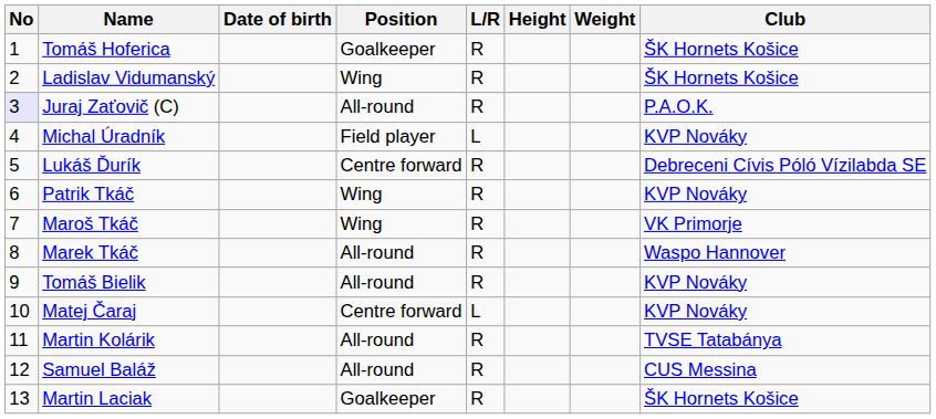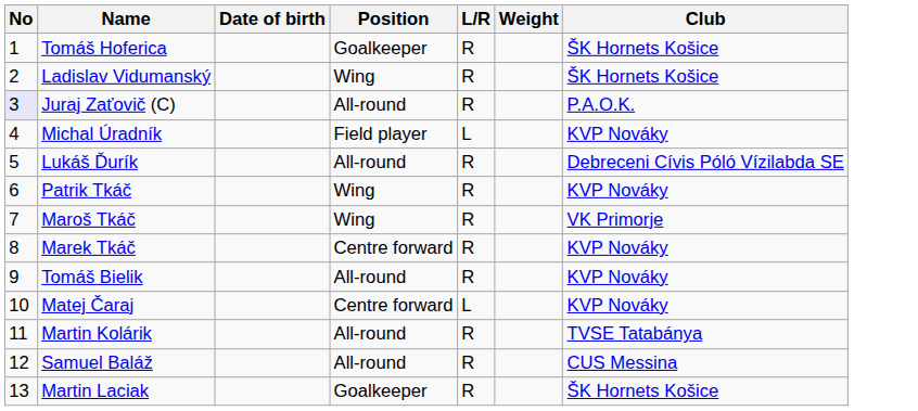 <table class="wikitable sortable" text-align:center;">
 <tr>
 <th>No</th>
 <th>Name</th>
 <th>Date of birth</th>
 <th>Position</th>
 <th>L/R</th>
-<th>Height</th>
 <th>Weight</th>
 <th>Club</th>
 </tr>
 <tr>
 <td>1</td>
 <td align=left><a href='#'>Tomáš Hoferica</a></td>
 <td align=left></td>
 <td>Goalkeeper</td>
 <td>R</td>
 <td></td>
-<td></td>
 <td align=left> <a href='#'>ŠK Hornets Košice</a></td>
 </tr>
 <tr>
 <td>2</td>
 <td align=left><a href='#'>Ladislav Vidumanský</a></td>
 <td align=left></td>
 <td>Wing</td>
 <td>R</td>
-<td></td>
 <td></td>
 <td align=left> <a href='#'>ŠK Hornets Košice</a></td>
 </tr>
 <tr>
 <td style="background: lavender;">3</td>
 <td align=left><a href='#'>Juraj Zaťovič</a> (C)</td>
 <td align=left></td>
 <td>All-round</td>
 <td>R</td>
 <td></td>
-<td></td>
 <td align=left> <a href='#'>P.A.O.K.</a></td>
 </tr>
 <tr>
 <td>4</td>
 <td align=left><a href='#'>Michal Úradník</a></td>
 <td align=left></td>
 <td>Field player</td>
 <td>L</td>
 <td></td>
-<td></td>
 <td align=left> <a href='#'>KVP Nováky</a></td>
 </tr>
 <tr>
 <td>5</td>
 <td align=left><a href='#'>Lukáš Ďurík</a></td>
 <td align=left></td>
-<td>Centre forward</td>
+<td>All-round</td>
 <td>R</td>
-<td></td>
 <td></td>
 <td align=left> <a href='#'>Debreceni Cívis Póló Vízilabda SE</a></td>
 </tr>
 <tr>
 <td>6</td>
 <td align=left><a href='#'>Patrik Tkáč</a></td>
 <td align=left></td>
 <td>Wing</td>
 <td>R</td>
 <td></td>
-<td></td>
 <td align=left> <a href='#'>KVP Nováky</a></td>
 </tr>
 <tr>
 <td>7</td>
 <td align=left><a href='#'>Maroš Tkáč</a></td>
 <td align=left></td>
 <td>Wing</td>
 <td>R</td>
 <td></td>
-<td></td>
 <td align=left> <a href='#'>VK Primorje</a></td>
 </tr>
 <tr>
 <td>8</td>
 <td align=left><a href='#'>Marek Tkáč</a></td>
 <td align=left></td>
-<td>All-round</td>
+<td>Centre forward</td>
 <td>R</td>
 <td></td>
-<td></td>
-<td align=left> <a href='#'>Waspo Hannover</a></td>
+<td align=left> <a href='#'>KVP Nováky</a></td>
 </tr>
 <tr>
 <td>9</td>
 <td align=left><a href='#'>Tomáš Bielik</a></td>
 <td align=left></td>
 <td>All-round</td>
 <td>R</td>
-<td></td>
 <td></td>
 <td align=left> <a href='#'>KVP Nováky</a></td>
 </tr>
 <tr>
 <td>10</td>
 <td align=left><a href='#'>Matej Čaraj</a></td>
 <td align=left></td>
 <td>Centre forward</td>
 <td>L</td>
 <td></td>
-<td></td>
 <td align=left> <a href='#'>KVP Nováky</a></td>
 </tr>
 <tr>
 <td>11</td>
 <td align=left><a href='#'>Martin Kolárik</a></td>
 <td align=left></td>
 <td>All-round</td>
 <td>R</td>
-<td></td>
 <td></td>
 <td align=left> <a href='#'>TVSE Tatabánya</a></td>
 </tr>
 <tr>
 <td>12</td>
 <td align=left><a href='#'>Samuel Baláž</a></td>
 <td align=left></td>
 <td>All-round</td>
 <td>R</td>
 <td></td>
-<td></td>
 <td align=left> <a href='#'>CUS Messina</a></td>
 </tr>
 <tr>
 <td>13</td>
 <td align=left><a href='#'>Martin Laciak</a></td>
 <td align=left></td>
 <td>Goalkeeper</td>
 <td>R</td>
 <td></td>
-<td></td>
 <td align=left> <a href='#'>ŠK Hornets Košice</a></td>
 </tr>
 </table>
